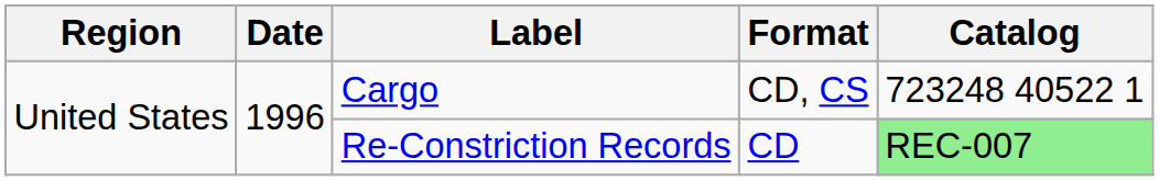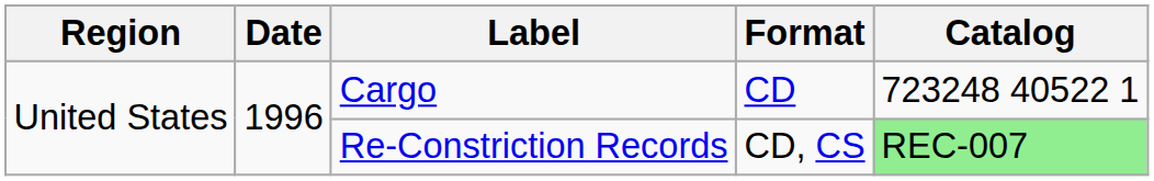 <table class="wikitable">
 <tr>
 <th>Region</th>
 <th>Date</th>
 <th>Label</th>
 <th>Format</th>
 <th>Catalog</th>
 </tr>
 <tr>
 <td rowspan="2">United States</td>
 <td rowspan="2">1996</td>
 <td><a href='#'>Cargo</a></td>
-<td>CD, <a href='#'>CS</a></td>
+<td><a href='#'>CD</a></td>
 <td>723248 40522 1</td>
 </tr>
 <tr>
 <td><a href='#'>Re-Constriction Records</a></td>
-<td><a href='#'>CD</a></td>
+<td>CD, <a href='#'>CS</a></td>
 <td style="background: lightgreen;">REC-007</td>
 </tr>
 </table>
